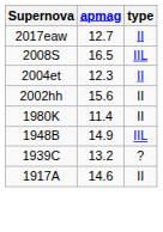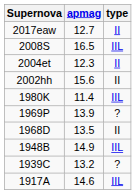 <table class="wikitable sortable" style="text-align: center; font-size: 0.9em;">
 <tr>
 <th>Supernova</th>
 <th><a href='#'>apmag</a></th>
 <th>type</th>
 </tr>
 <tr>
 <td>2017eaw</td>
 <td>12.7</td>
 <td><a href='#'>II</a></td>
 </tr>
 <tr>
 <td>2008S</td>
 <td>16.5</td>
 <td><a href='#'>IIL</a></td>
 </tr>
 <tr>
 <td>2004et</td>
 <td>12.3</td>
 <td><a href='#'>II</a></td>
 </tr>
 <tr>
 <td>2002hh</td>
 <td>15.6</td>
 <td>II</td>
 </tr>
 <tr>
 <td>1980K</td>
 <td>11.4</td>
+<td><a href='#'>IIL</a></td>
+</tr>
+<tr>
+<td>1969P</td>
+<td>13.9</td>
+<td>?</td>
+</tr>
+<tr>
+<td>1968D</td>
+<td>13.5</td>
 <td>II</td>
 </tr>
 <tr>
 <td>1948B</td>
 <td>14.9</td>
 <td><a href='#'>IIL</a></td>
 </tr>
 <tr>
 <td>1939C</td>
 <td>13.2</td>
 <td>?</td>
 </tr>
 <tr>
 <td>1917A</td>
 <td>14.6</td>
-<td>II</td>
+<td><a href='#'>IIL</a></td>
 </tr>
 </table>
